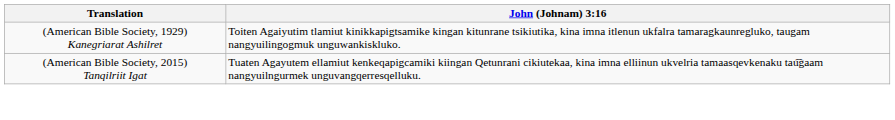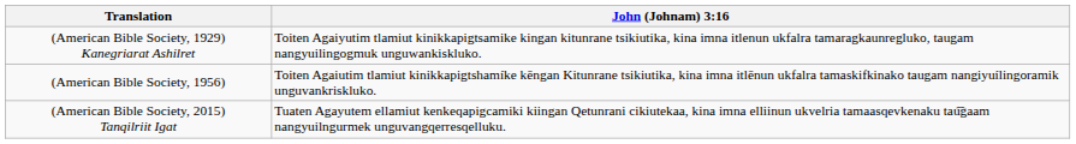 <table class="wikitable">
 <tr>
 <th style="text-align:center; width:25%;">Translation</th>
 <th><a href='#'>John</a> (Johnam) 3:16</th>
 </tr>
 <tr>
 <td style="text-align:center;">(American Bible Society, 1929) <br> <em>Kanegriarat Ashilret</em></td>
 <td>Toiten Agaiyutim tlamiut kinikkapigtsamike kingan kitunrane tsikiutika, kina imna itlenun ukfalra tamaragkaunregluko, taugam nangyuilingogmuk unguwankiskluko.</td>
 </tr>
 <tr>
+<td style="text-align:center;">(American Bible Society, 1956)</td>
+<td>Toiten Agaiutim tlamiut kinikkapigtshamíke kēngan Kitunrane tsikiutika, kina imna itlēnun ukfalra tamaskifkinako taugam nangiyuílingoramik unguvankriskluko.</td>
+</tr>
+<tr>
 <td style="text-align:center;">(American Bible Society, 2015)<br><em>Tanqilriit Igat</em></td>
 <td>Tuaten Agayutem ellamiut kenkeqapigcamiki kiingan Qetunrani cikiutekaa, kina imna elliinun ukvelria tamaasqevkenaku tau͡gaam nangyuilngurmek unguvangqerresqelluku.</td>
 </tr>
 </table>
